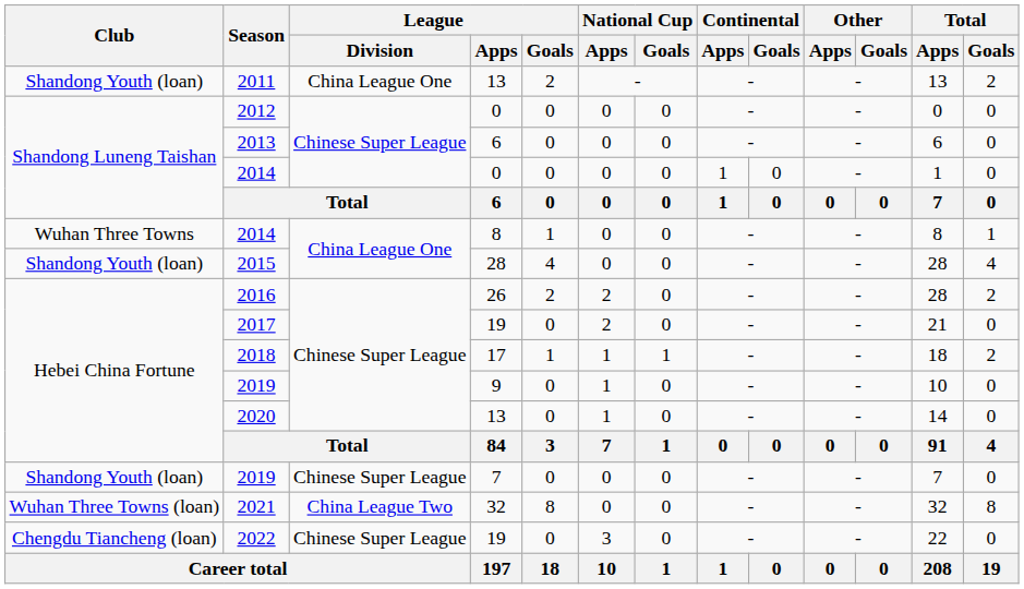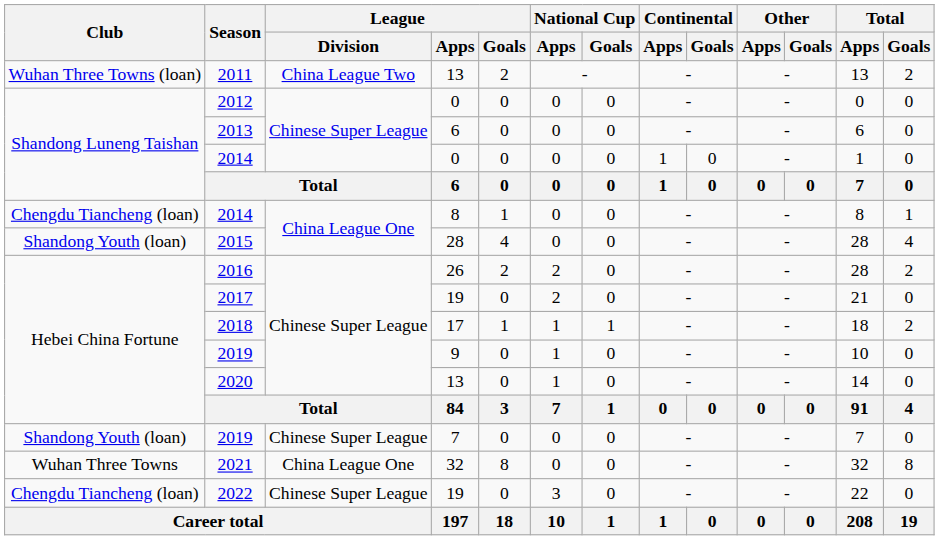 <table class="wikitable" style="text-align: center">
 <tr>
 <th rowspan="2">Club</th>
 <th rowspan="2">Season</th>
 <th colspan="3">League</th>
 <th colspan="2">National Cup</th>
 <th colspan="2">Continental</th>
 <th colspan="2">Other</th>
 <th colspan="2">Total</th>
 </tr>
 <tr>
 <th>Division</th>
 <th>Apps</th>
 <th>Goals</th>
 <th>Apps</th>
 <th>Goals</th>
 <th>Apps</th>
 <th>Goals</th>
 <th>Apps</th>
 <th>Goals</th>
 <th>Apps</th>
 <th>Goals</th>
 </tr>
 <tr>
-<td><a href='#'>Shandong Youth</a> (loan)</td>
+<td><a href='#'>Wuhan Three Towns</a> (loan)</td>
 <td><a href='#'>2011</a></td>
-<td>China League One</td>
+<td><a href='#'>China League Two</a></td>
 <td>13</td>
 <td>2</td>
 <td colspan="2">-</td>
 <td colspan="2">-</td>
 <td colspan="2">-</td>
 <td>13</td>
 <td>2</td>
 </tr>
 <tr>
 <td rowspan="4"><a href='#'>Shandong Luneng Taishan</a></td>
 <td><a href='#'>2012</a></td>
 <td rowspan="3"><a href='#'>Chinese Super League</a></td>
 <td>0</td>
 <td>0</td>
 <td>0</td>
 <td>0</td>
 <td colspan="2">-</td>
 <td colspan="2">-</td>
 <td>0</td>
 <td>0</td>
 </tr>
 <tr>
 <td><a href='#'>2013</a></td>
 <td>6</td>
 <td>0</td>
 <td>0</td>
 <td>0</td>
 <td colspan="2">-</td>
 <td colspan="2">-</td>
 <td>6</td>
 <td>0</td>
 </tr>
 <tr>
 <td><a href='#'>2014</a></td>
 <td>0</td>
 <td>0</td>
 <td>0</td>
 <td>0</td>
 <td>1</td>
 <td>0</td>
 <td colspan="2">-</td>
 <td>1</td>
 <td>0</td>
 </tr>
 <tr>
 <th colspan="2"><strong>Total</strong></th>
 <th>6</th>
 <th>0</th>
 <th>0</th>
 <th>0</th>
 <th>1</th>
 <th>0</th>
 <th>0</th>
 <th>0</th>
 <th>7</th>
 <th>0</th>
 </tr>
 <tr>
-<td>Wuhan Three Towns</td>
+<td><a href='#'>Chengdu Tiancheng</a> (loan)</td>
 <td><a href='#'>2014</a></td>
 <td rowspan="2"><a href='#'>China League One</a></td>
 <td>8</td>
 <td>1</td>
 <td>0</td>
 <td>0</td>
 <td colspan="2">-</td>
 <td colspan="2">-</td>
 <td>8</td>
 <td>1</td>
 </tr>
 <tr>
 <td><a href='#'>Shandong Youth</a> (loan)</td>
 <td><a href='#'>2015</a></td>
 <td>28</td>
 <td>4</td>
 <td>0</td>
 <td>0</td>
 <td colspan="2">-</td>
 <td colspan="2">-</td>
 <td>28</td>
 <td>4</td>
 </tr>
 <tr>
 <td rowspan="6">Hebei China Fortune</td>
 <td><a href='#'>2016</a></td>
 <td rowspan="5">Chinese Super League</td>
 <td>26</td>
 <td>2</td>
 <td>2</td>
 <td>0</td>
 <td colspan="2">-</td>
 <td colspan="2">-</td>
 <td>28</td>
 <td>2</td>
 </tr>
 <tr>
 <td><a href='#'>2017</a></td>
 <td>19</td>
 <td>0</td>
 <td>2</td>
 <td>0</td>
 <td colspan="2">-</td>
 <td colspan="2">-</td>
 <td>21</td>
 <td>0</td>
 </tr>
 <tr>
 <td><a href='#'>2018</a></td>
 <td>17</td>
 <td>1</td>
 <td>1</td>
 <td>1</td>
 <td colspan="2">-</td>
 <td colspan="2">-</td>
 <td>18</td>
 <td>2</td>
 </tr>
 <tr>
 <td><a href='#'>2019</a></td>
 <td>9</td>
 <td>0</td>
 <td>1</td>
 <td>0</td>
 <td colspan="2">-</td>
 <td colspan="2">-</td>
 <td>10</td>
 <td>0</td>
 </tr>
 <tr>
 <td><a href='#'>2020</a></td>
 <td>13</td>
 <td>0</td>
 <td>1</td>
 <td>0</td>
 <td colspan="2">-</td>
 <td colspan="2">-</td>
 <td>14</td>
 <td>0</td>
 </tr>
 <tr>
 <th colspan="2"><strong>Total</strong></th>
 <th>84</th>
 <th>3</th>
 <th>7</th>
 <th>1</th>
 <th>0</th>
 <th>0</th>
 <th>0</th>
 <th>0</th>
 <th>91</th>
 <th>4</th>
 </tr>
 <tr>
 <td><a href='#'>Shandong Youth</a> (loan)</td>
 <td><a href='#'>2019</a></td>
 <td>Chinese Super League</td>
 <td>7</td>
 <td>0</td>
 <td>0</td>
 <td>0</td>
 <td colspan="2">-</td>
 <td colspan="2">-</td>
 <td>7</td>
 <td>0</td>
 </tr>
 <tr>
-<td><a href='#'>Wuhan Three Towns</a> (loan)</td>
+<td>Wuhan Three Towns</td>
 <td><a href='#'>2021</a></td>
-<td><a href='#'>China League Two</a></td>
+<td>China League One</td>
 <td>32</td>
 <td>8</td>
 <td>0</td>
 <td>0</td>
 <td colspan="2">-</td>
 <td colspan="2">-</td>
 <td>32</td>
 <td>8</td>
 </tr>
 <tr>
 <td><a href='#'>Chengdu Tiancheng</a> (loan)</td>
 <td><a href='#'>2022</a></td>
 <td>Chinese Super League</td>
 <td>19</td>
 <td>0</td>
 <td>3</td>
 <td>0</td>
 <td colspan="2">-</td>
 <td colspan="2">-</td>
 <td>22</td>
 <td>0</td>
 </tr>
 <tr>
 <th colspan=3>Career total</th>
 <th>197</th>
 <th>18</th>
 <th>10</th>
 <th>1</th>
 <th>1</th>
 <th>0</th>
 <th>0</th>
 <th>0</th>
 <th>208</th>
 <th>19</th>
 </tr>
 </table>
